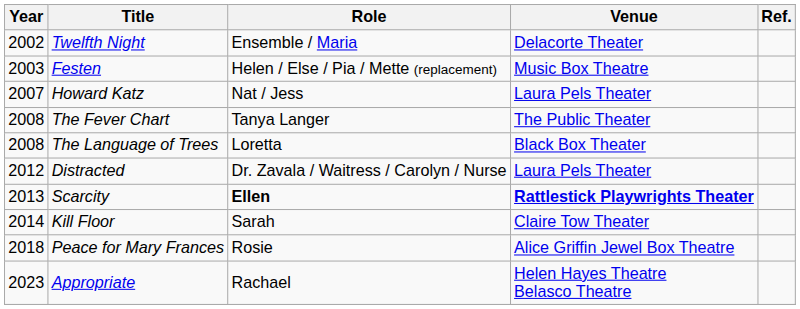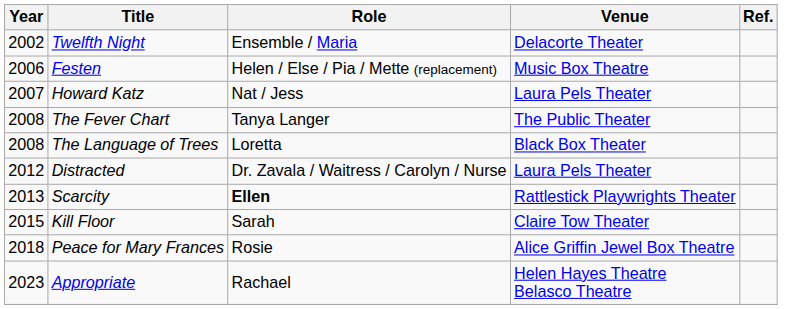 <table class="wikitable unsortable">
 <tr>
 <th>Year</th>
 <th>Title</th>
 <th>Role</th>
 <th>Venue</th>
 <th>Ref.</th>
 </tr>
 <tr>
 <td>2002</td>
 <td><em><a href='#'>Twelfth Night</a></em></td>
 <td>Ensemble / <a href='#'>Maria</a></td>
 <td><a href='#'>Delacorte Theater</a></td>
 <td></td>
 </tr>
 <tr>
-<td>2003</td>
+<td>2006</td>
 <td><em><a href='#'>Festen</a></em></td>
 <td>Helen / Else / Pia / Mette <small>(replacement) </small></td>
 <td><a href='#'>Music Box Theatre</a></td>
 <td></td>
 </tr>
 <tr>
 <td>2007</td>
 <td><em>Howard Katz</em></td>
 <td>Nat / Jess</td>
 <td><a href='#'>Laura Pels Theater</a></td>
 <td></td>
 </tr>
 <tr>
 <td>2008</td>
 <td><em>The Fever Chart</em></td>
 <td>Tanya Langer</td>
 <td><a href='#'>The Public Theater</a></td>
 <td></td>
 </tr>
 <tr>
 <td>2008</td>
 <td><em>The Language of Trees</em></td>
 <td>Loretta</td>
 <td><a href='#'>Black Box Theater</a></td>
 <td></td>
 </tr>
 <tr>
 <td>2012</td>
 <td><em>Distracted</em></td>
 <td>Dr. Zavala / Waitress / Carolyn / Nurse</td>
 <td><a href='#'>Laura Pels Theater</a></td>
 <td></td>
 </tr>
 <tr>
 <td>2013</td>
 <td><em>Scarcity</em></td>
 <td><strong>Ellen</strong></td>
-<td><strong><a href='#'>Rattlestick Playwrights Theater</a></strong></td>
+<td><a href='#'>Rattlestick Playwrights Theater</a></td>
 <td></td>
 </tr>
 <tr>
-<td>2014</td>
+<td>2015</td>
 <td><em>Kill Floor</em></td>
 <td>Sarah</td>
 <td><a href='#'>Claire Tow Theater</a></td>
 <td></td>
 </tr>
 <tr>
 <td>2018</td>
 <td><em>Peace for Mary Frances</em></td>
 <td>Rosie</td>
 <td><a href='#'>Alice Griffin Jewel Box Theatre</a></td>
 <td></td>
 </tr>
 <tr>
 <td>2023</td>
 <td><em><a href='#'>Appropriate</a></em></td>
 <td>Rachael</td>
 <td><a href='#'>Helen Hayes Theatre</a><br><a href='#'>Belasco Theatre</a></td>
 <td></td>
 </tr>
 <tr>
 </tr>
 </table>
